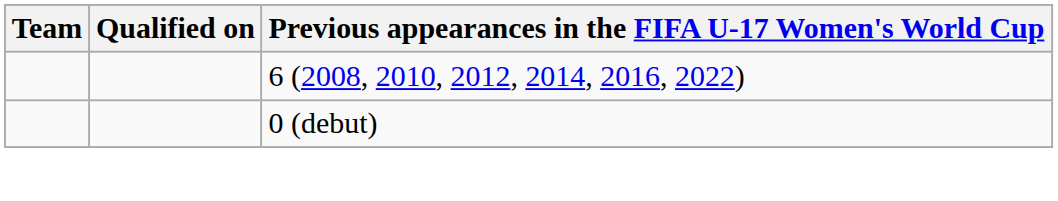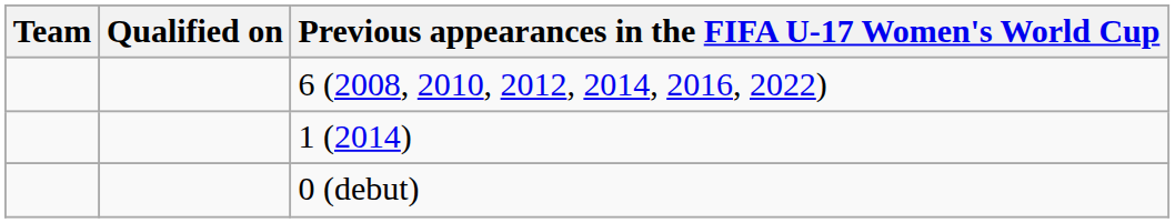 <table class="wikitable sortable">
 <tr>
 <th>Team</th>
 <th>Qualified on</th>
 <th data-sort-type="number">Previous appearances in the <a href='#'>FIFA U-17 Women's World Cup</a></th>
 </tr>
 <tr>
 <td></td>
 <td></td>
 <td>6 (<a href='#'>2008</a>, <a href='#'>2010</a>, <a href='#'>2012</a>, <a href='#'>2014</a>, <a href='#'>2016</a>, <a href='#'>2022</a>)</td>
 </tr>
 <tr>
 <td></td>
 <td></td>
+<td>1 (<a href='#'>2014</a>)</td>
+</tr>
+<tr>
+<td></td>
+<td></td>
 <td>0 (debut)</td>
 </tr>
 </table>
